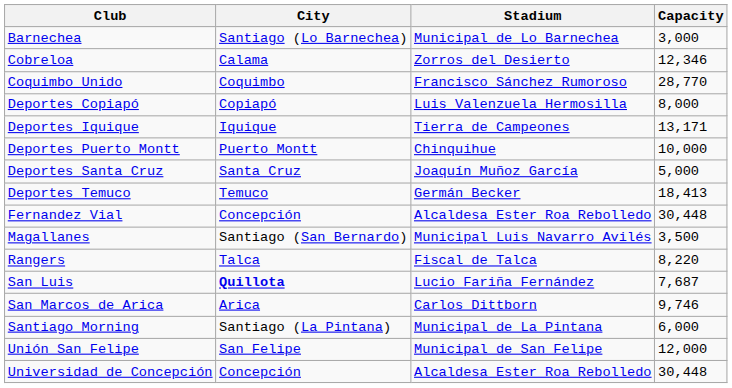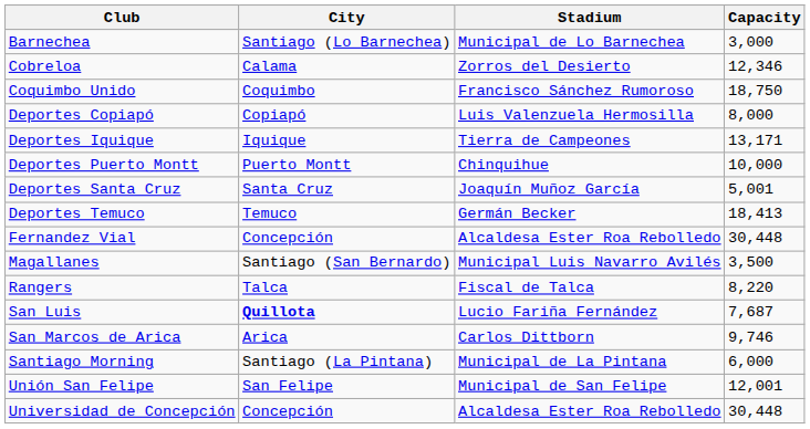 <table class="wikitable sortable">
 <tr>
 <th>Club</th>
 <th>City</th>
 <th>Stadium</th>
 <th>Capacity</th>
 </tr>
 <tr>
 <td><a href='#'>Barnechea</a></td>
 <td><a href='#'>Santiago</a> (<a href='#'>Lo Barnechea</a>)</td>
 <td><a href='#'>Municipal de Lo Barnechea</a></td>
 <td>3,000</td>
 </tr>
 <tr>
 <td><a href='#'>Cobreloa</a></td>
 <td><a href='#'>Calama</a></td>
 <td><a href='#'>Zorros del Desierto</a></td>
 <td>12,346</td>
 </tr>
 <tr>
 <td><a href='#'>Coquimbo Unido</a></td>
 <td><a href='#'>Coquimbo</a></td>
 <td><a href='#'>Francisco Sánchez Rumoroso</a></td>
-<td>28,770</td>
+<td>18,750</td>
 </tr>
 <tr>
 <td><a href='#'>Deportes Copiapó</a></td>
 <td><a href='#'>Copiapó</a></td>
 <td><a href='#'>Luis Valenzuela Hermosilla</a></td>
 <td>8,000</td>
 </tr>
 <tr>
 <td><a href='#'>Deportes Iquique</a></td>
 <td><a href='#'>Iquique</a></td>
 <td><a href='#'>Tierra de Campeones</a></td>
 <td>13,171</td>
 </tr>
 <tr>
 <td><a href='#'>Deportes Puerto Montt</a></td>
 <td><a href='#'>Puerto Montt</a></td>
 <td><a href='#'>Chinquihue</a></td>
 <td>10,000</td>
 </tr>
 <tr>
 <td><a href='#'>Deportes Santa Cruz</a></td>
 <td><a href='#'>Santa Cruz</a></td>
 <td><a href='#'>Joaquín Muñoz García</a></td>
-<td>5,000</td>
+<td>5,001</td>
 </tr>
 <tr>
 <td><a href='#'>Deportes Temuco</a></td>
 <td><a href='#'>Temuco</a></td>
 <td><a href='#'>Germán Becker</a></td>
 <td>18,413</td>
 </tr>
 <tr>
 <td><a href='#'>Fernandez Vial</a></td>
 <td><a href='#'>Concepción</a></td>
 <td><a href='#'>Alcaldesa Ester Roa Rebolledo</a></td>
 <td>30,448</td>
 </tr>
 <tr>
 <td><a href='#'>Magallanes</a></td>
 <td>Santiago (<a href='#'>San Bernardo</a>)</td>
 <td><a href='#'>Municipal Luis Navarro Avilés</a></td>
 <td>3,500</td>
 </tr>
 <tr>
 <td><a href='#'>Rangers</a></td>
 <td><a href='#'>Talca</a></td>
 <td><a href='#'>Fiscal de Talca</a></td>
 <td>8,220</td>
 </tr>
 <tr>
 <td><a href='#'>San Luis</a></td>
 <td><strong><a href='#'>Quillota</a></strong></td>
 <td><a href='#'>Lucio Fariña Fernández</a></td>
 <td>7,687</td>
 </tr>
 <tr>
 <td><a href='#'>San Marcos de Arica</a></td>
 <td><a href='#'>Arica</a></td>
 <td><a href='#'>Carlos Dittborn</a></td>
 <td>9,746</td>
 </tr>
 <tr>
 <td><a href='#'>Santiago Morning</a></td>
 <td>Santiago (<a href='#'>La Pintana</a>)</td>
 <td><a href='#'>Municipal de La Pintana</a></td>
 <td>6,000</td>
 </tr>
 <tr>
 <td><a href='#'>Unión San Felipe</a></td>
 <td><a href='#'>San Felipe</a></td>
 <td><a href='#'>Municipal de San Felipe</a></td>
-<td>12,000</td>
+<td>12,001</td>
 </tr>
 <tr>
 <td><a href='#'>Universidad de Concepción</a></td>
 <td><a href='#'>Concepción</a></td>
 <td><a href='#'>Alcaldesa Ester Roa Rebolledo</a></td>
 <td>30,448</td>
 </tr>
 </table>
